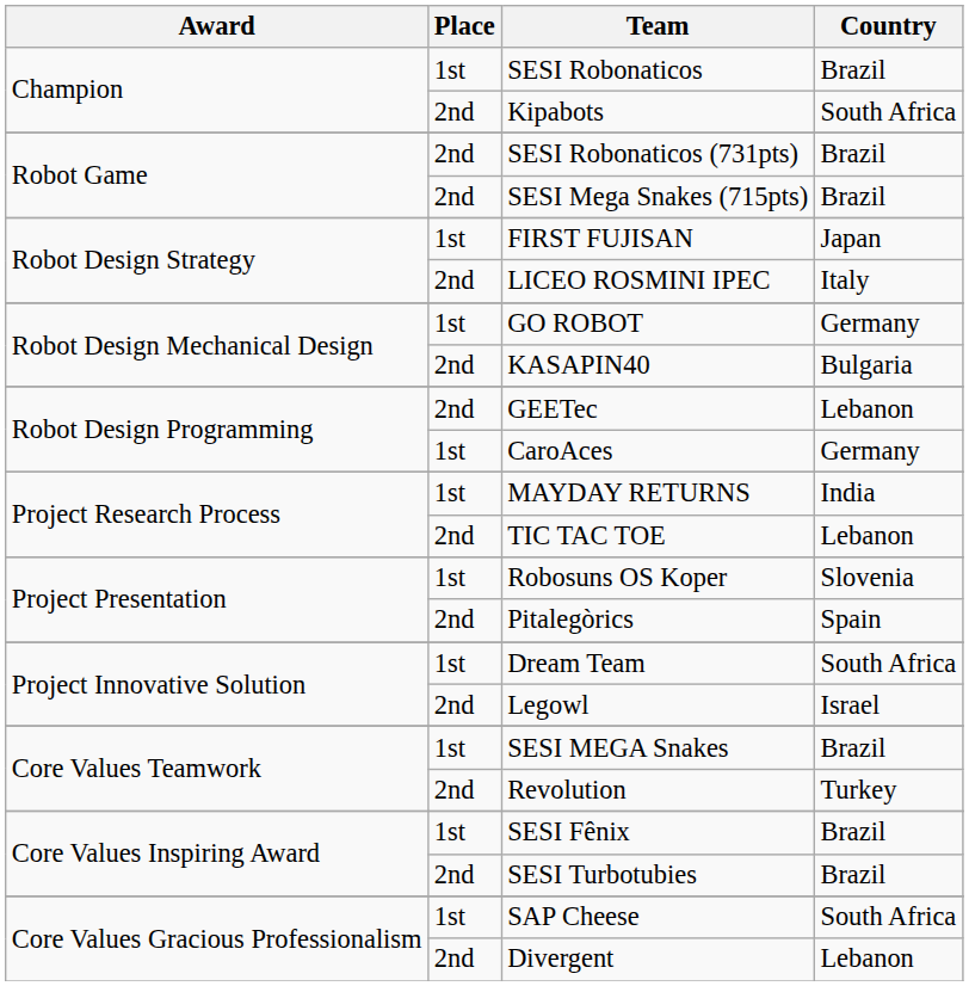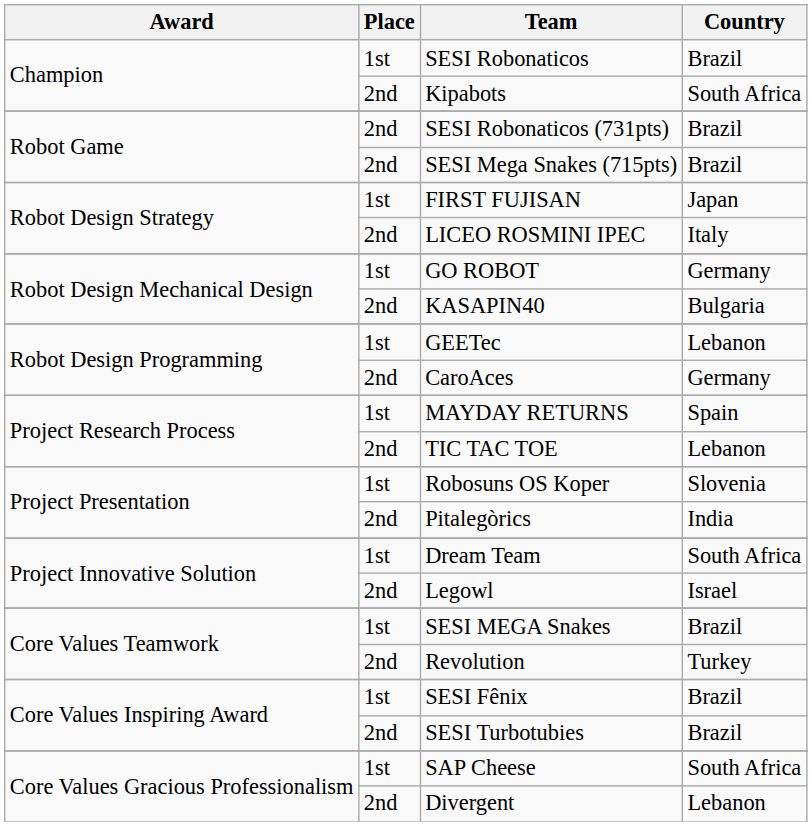 <table class="wikitable">
 <tr>
 <th>Award</th>
 <th>Place</th>
 <th>Team</th>
 <th>Country</th>
 </tr>
 <tr>
 <td rowspan="2">Champion</td>
 <td>1st</td>
 <td>SESI Robonaticos</td>
 <td>Brazil</td>
 </tr>
 <tr>
 <td>2nd</td>
 <td>Kipabots</td>
 <td>South Africa</td>
 </tr>
 <tr>
 </tr>
 <tr>
 <td rowspan="2">Robot Game</td>
 <td>2nd</td>
 <td>SESI Robonaticos (731pts)</td>
 <td>Brazil</td>
 </tr>
 <tr>
 <td>2nd</td>
 <td>SESI Mega Snakes (715pts)</td>
 <td>Brazil</td>
 </tr>
 <tr>
 </tr>
 <tr>
 <td rowspan="2">Robot Design Strategy</td>
 <td>1st</td>
 <td>FIRST FUJISAN</td>
 <td>Japan</td>
 </tr>
 <tr>
 <td>2nd</td>
 <td>LICEO ROSMINI IPEC</td>
 <td>Italy</td>
 </tr>
 <tr>
 </tr>
 <tr>
 <td rowspan="2">Robot Design Mechanical Design</td>
 <td>1st</td>
 <td>GO ROBOT</td>
 <td>Germany</td>
 </tr>
 <tr>
 <td>2nd</td>
 <td>KASAPIN40</td>
 <td>Bulgaria</td>
 </tr>
 <tr>
 </tr>
 <tr>
 <td rowspan="2">Robot Design Programming</td>
-<td>2nd</td>
+<td>1st</td>
 <td>GEETec</td>
 <td>Lebanon</td>
 </tr>
 <tr>
-<td>1st</td>
+<td>2nd</td>
 <td>CaroAces</td>
 <td>Germany</td>
 </tr>
 <tr>
 </tr>
 <tr>
 <td rowspan="2">Project Research Process</td>
 <td>1st</td>
 <td>MAYDAY RETURNS</td>
-<td>India</td>
+<td>Spain</td>
 </tr>
 <tr>
 <td>2nd</td>
 <td>TIC TAC TOE</td>
 <td>Lebanon</td>
 </tr>
 <tr>
 </tr>
 <tr>
 <td rowspan="2">Project Presentation</td>
 <td>1st</td>
 <td>Robosuns OS Koper</td>
 <td>Slovenia</td>
 </tr>
 <tr>
 <td>2nd</td>
 <td>Pitalegòrics</td>
-<td>Spain</td>
+<td>India</td>
 </tr>
 <tr>
 </tr>
 <tr>
 <td rowspan="2">Project Innovative Solution</td>
 <td>1st</td>
 <td>Dream Team</td>
 <td>South Africa</td>
 </tr>
 <tr>
 <td>2nd</td>
 <td>Legowl</td>
 <td>Israel</td>
 </tr>
 <tr>
 </tr>
 <tr>
 <td rowspan="2">Core Values Teamwork</td>
 <td>1st</td>
 <td>SESI MEGA Snakes</td>
 <td>Brazil</td>
 </tr>
 <tr>
 <td>2nd</td>
 <td>Revolution</td>
 <td>Turkey</td>
 </tr>
 <tr>
 </tr>
 <tr>
 <td rowspan="2">Core Values Inspiring Award</td>
 <td>1st</td>
 <td>SESI Fênix</td>
 <td>Brazil</td>
 </tr>
 <tr>
 <td>2nd</td>
 <td>SESI Turbotubies</td>
 <td>Brazil</td>
 </tr>
 <tr>
 </tr>
 <tr>
 <td rowspan="2">Core Values Gracious Professionalism</td>
 <td>1st</td>
 <td>SAP Cheese</td>
 <td>South Africa</td>
 </tr>
 <tr>
 <td>2nd</td>
 <td>Divergent</td>
 <td>Lebanon</td>
 </tr>
 <tr>
 </tr>
 </table>
